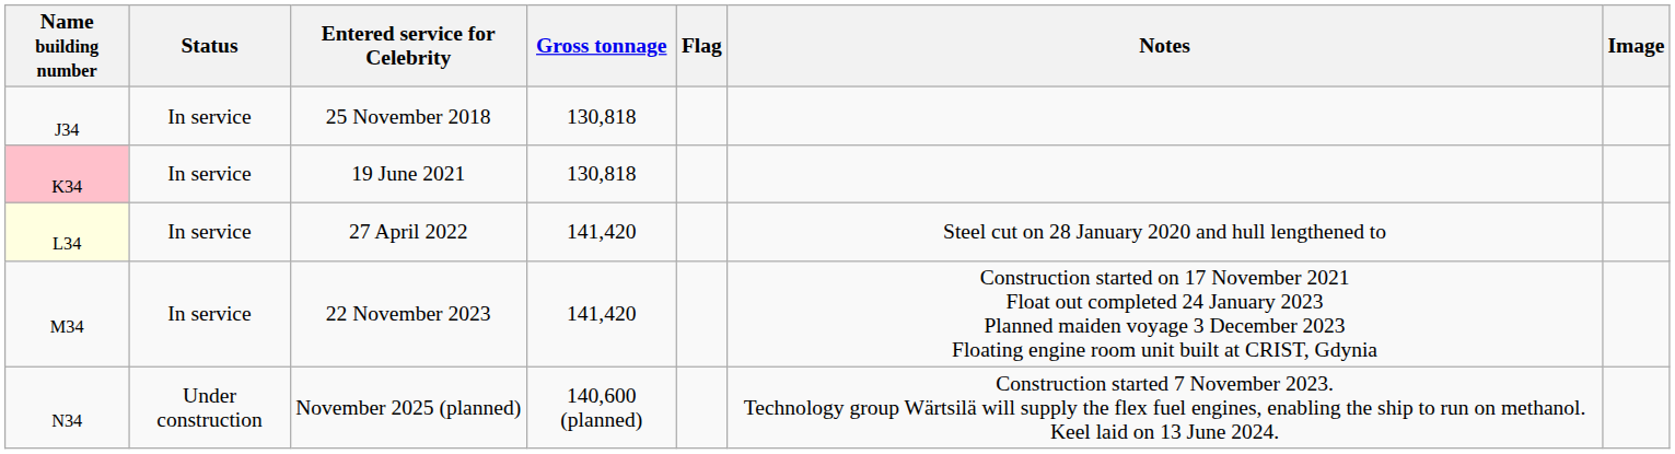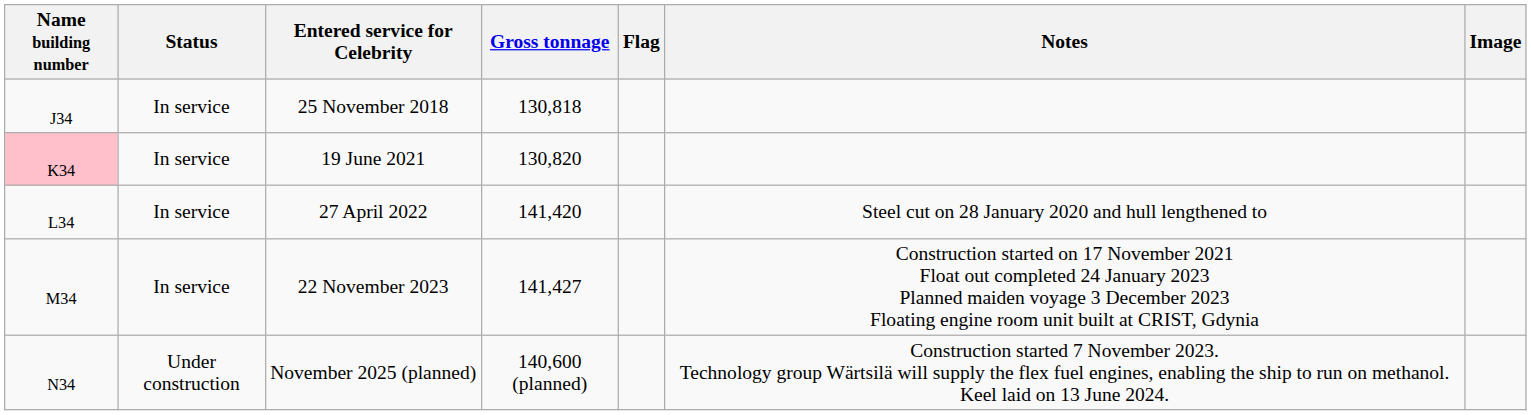 <table class="wikitable sortable" style="text-align:center;">
 <tr>
 <th>Name<br><small>building number</small></th>
 <th>Status</th>
 <th>Entered service for Celebrity</th>
 <th><a href='#'>Gross tonnage</a></th>
 <th>Flag</th>
 <th>Notes</th>
 <th>Image</th>
 </tr>
 <tr>
 <td><br><small>J34</small></td>
 <td>In service</td>
 <td>25 November 2018</td>
 <td>130,818</td>
 <td></td>
 <td></td>
 <td></td>
 </tr>
 <tr>
 <td style="background: pink;"><br><small>K34</small></td>
 <td>In service</td>
 <td>19 June 2021</td>
-<td>130,818</td>
+<td>130,820</td>
 <td></td>
 <td></td>
 <td></td>
 </tr>
 <tr>
-<td style="background: lightyellow;"><br><small>L34</small></td>
+<td><br><small>L34</small></td>
 <td>In service</td>
 <td>27 April 2022</td>
 <td>141,420</td>
 <td></td>
 <td>Steel cut on 28 January 2020 and hull lengthened to </td>
 <td></td>
 </tr>
 <tr>
 <td><br><small>M34</small></td>
 <td>In service</td>
 <td>22 November 2023</td>
-<td>141,420</td>
+<td>141,427</td>
 <td></td>
 <td>Construction started on 17 November 2021<br>Float out completed 24 January 2023<br>Planned maiden voyage 3 December 2023<br>Floating engine room unit built at CRIST, Gdynia</td>
 <td></td>
 </tr>
 <tr>
 <td><br><small>N34</small></td>
 <td>Under construction </td>
 <td>November 2025 (planned)</td>
 <td>140,600 (planned) </td>
 <td></td>
 <td>Construction started 7 November 2023.<br>Technology group Wärtsilä will supply the flex fuel engines, enabling the ship to run on methanol.  Keel laid on 13 June 2024.</td>
 <td></td>
 </tr>
 </table>
